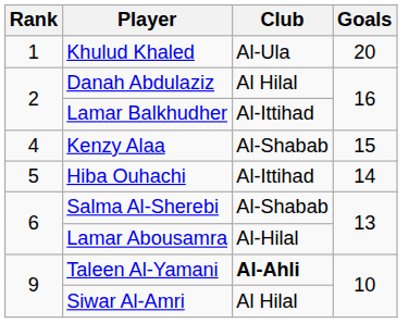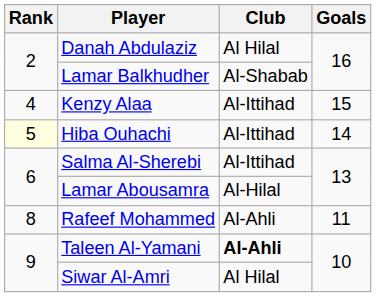 <table class="wikitable" style="text-align:center">
 <tr>
 <th>Rank</th>
 <th>Player</th>
 <th>Club</th>
 <th>Goals</th>
-</tr>
-<tr>
-<td>1</td>
-<td align="left"> <a href='#'>Khulud Khaled</a></td>
-<td align="left">Al-Ula</td>
-<td>20</td>
 </tr>
 <tr>
 <td rowspan=2>2</td>
 <td align="left"> <a href='#'>Danah Abdulaziz</a></td>
 <td align="left">Al Hilal</td>
 <td rowspan=2>16</td>
 </tr>
 <tr>
 <td align="left"> <a href='#'>Lamar Balkhudher</a></td>
-<td align="left">Al-Ittihad</td>
+<td align="left">Al-Shabab</td>
 </tr>
 <tr>
 <td rowspan=1>4</td>
 <td align="left"> <a href='#'>Kenzy Alaa</a></td>
-<td align="left">Al-Shabab</td>
+<td align="left">Al-Ittihad</td>
 <td rowspan=1>15</td>
 </tr>
 <tr>
-<td rowspan=1>5</td>
+<td rowspan=1 style="background: lightyellow;">5</td>
 <td align="left"> <a href='#'>Hiba Ouhachi</a></td>
 <td align="left">Al-Ittihad</td>
 <td rowspan=1>14</td>
 </tr>
 <tr>
 <td rowspan=2>6</td>
 <td align="left"> <a href='#'>Salma Al-Sherebi</a></td>
-<td align="left">Al-Shabab</td>
+<td align="left">Al-Ittihad</td>
 <td rowspan=2>13</td>
 </tr>
 <tr>
 <td align="left"> <a href='#'>Lamar Abousamra</a></td>
 <td align="left">Al-Hilal</td>
+</tr>
+<tr>
+<td rowspan=1>8</td>
+<td align="left"> <a href='#'>Rafeef Mohammed</a></td>
+<td align="left">Al-Ahli</td>
+<td rowspan=1>11</td>
 </tr>
 <tr>
 <td rowspan=2>9</td>
 <td align="left"> <a href='#'>Taleen Al-Yamani</a></td>
 <td align="left"><strong>Al-Ahli</strong></td>
 <td rowspan=2>10</td>
 </tr>
 <tr>
 <td align="left"> <a href='#'>Siwar Al-Amri</a></td>
 <td align="left">Al Hilal</td>
 </tr>
 </table>
